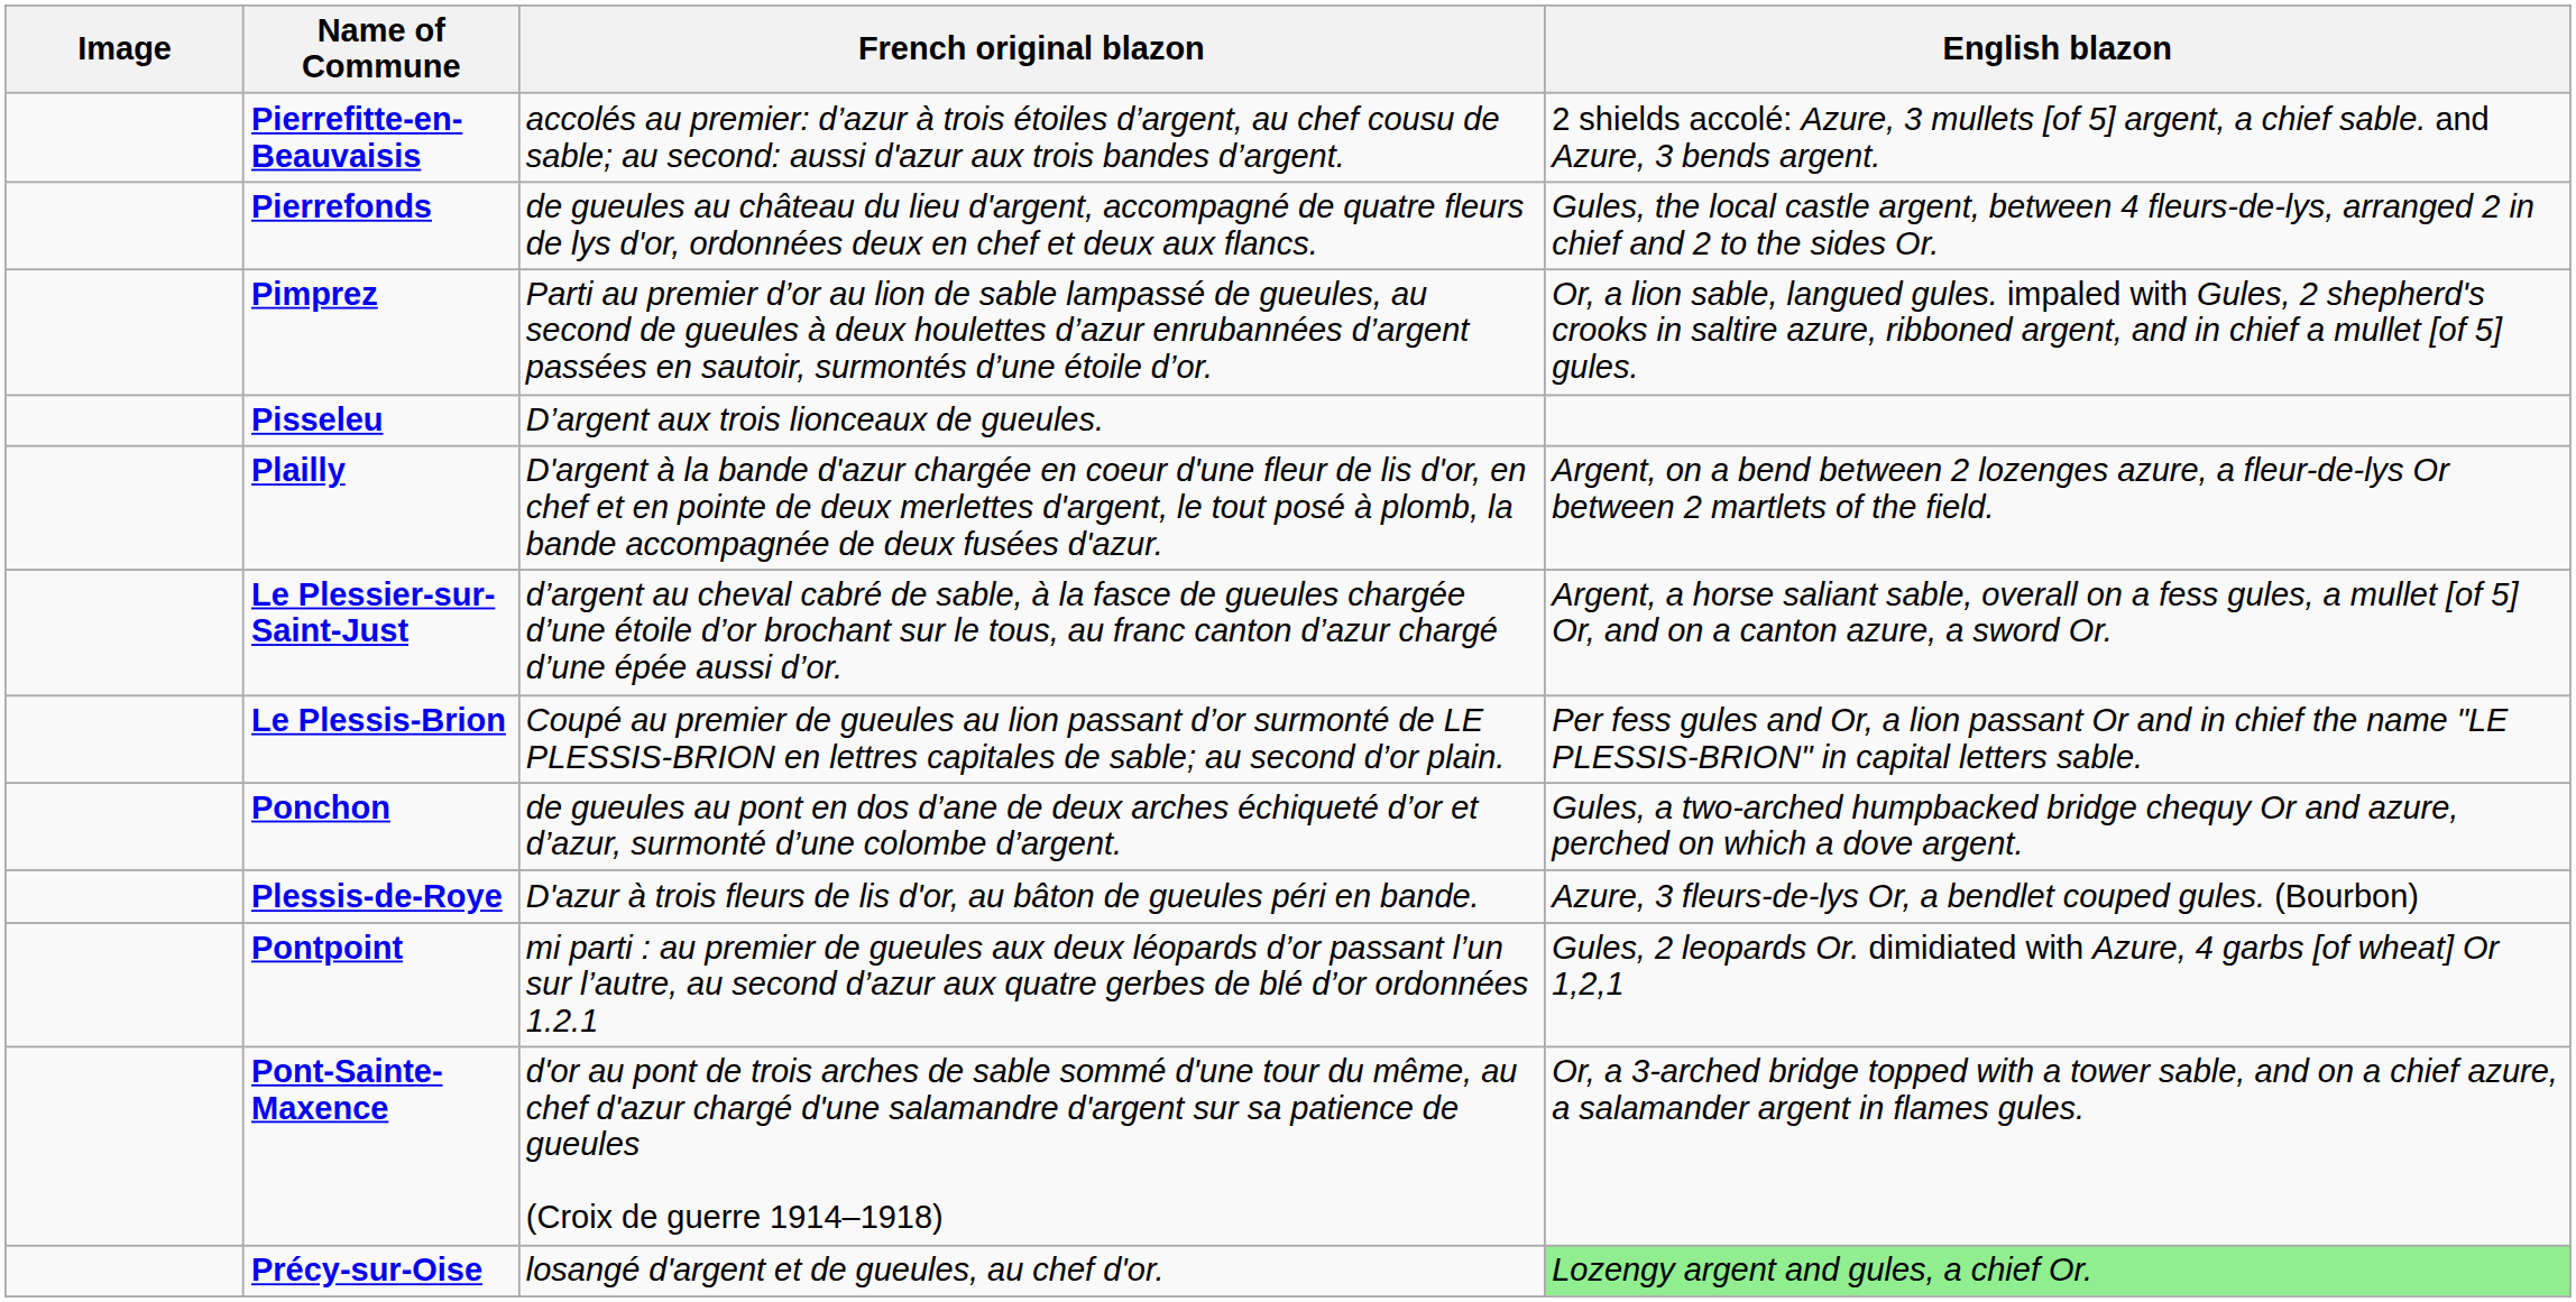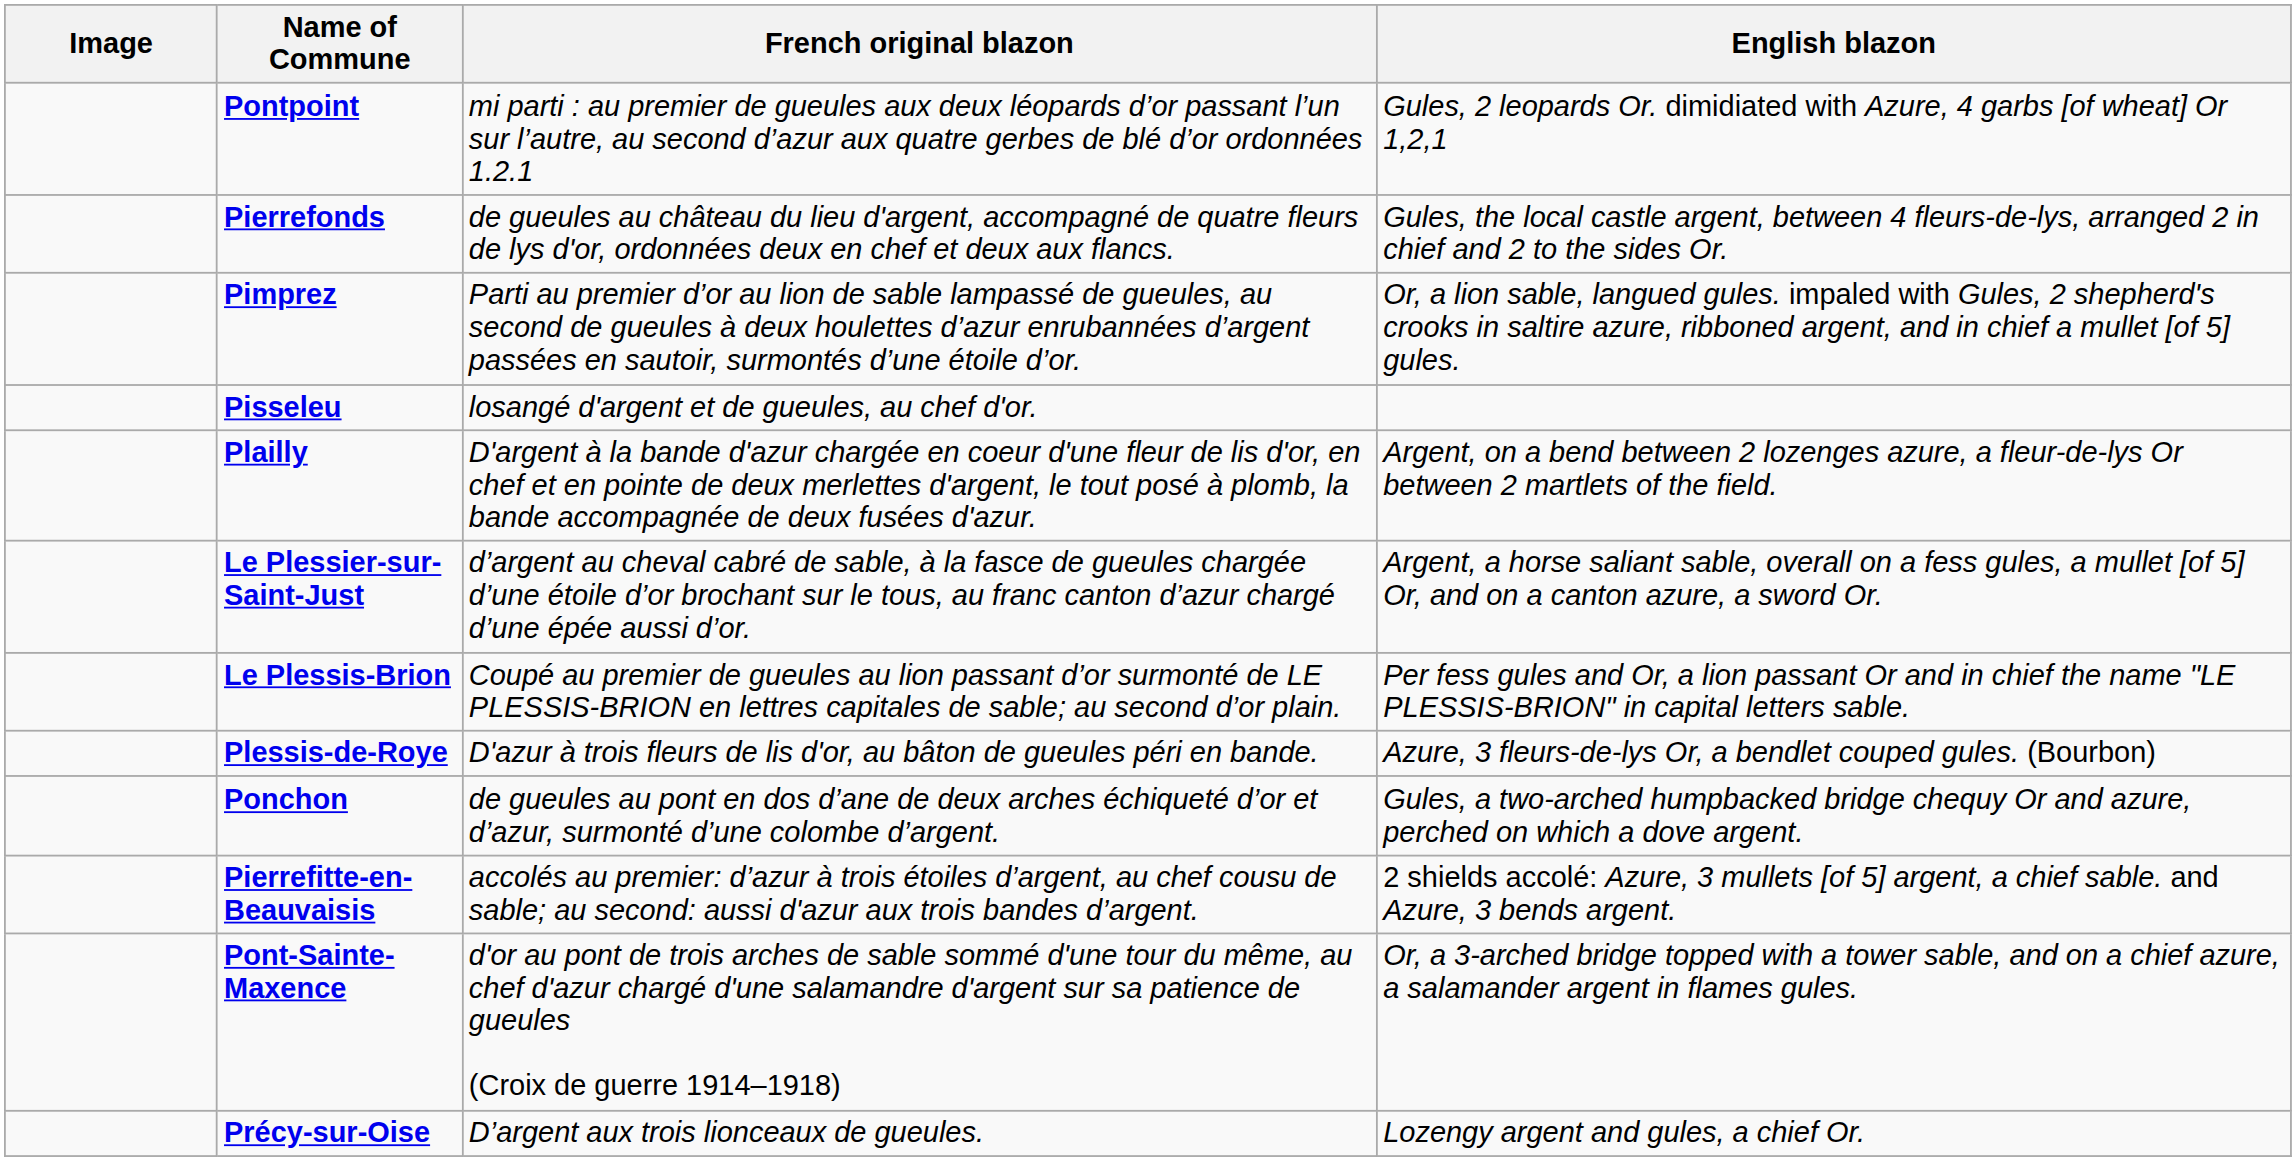 <table class="wikitable" width="100%">
 <tr>
 <th width="110">Image</th>
 <th>Name of Commune</th>
 <th width="40%">French original blazon</th>
 <th width="40%">English blazon</th>
 </tr>
 <tr valign=top>
 <td align=center><br></td>
-<td><strong><a href='#'>Pierrefitte-en-Beauvaisis</a></strong></td>
-<td><em>accolés au premier: d’azur à trois étoiles d’argent, au chef cousu de sable; au second: aussi d'azur aux trois bandes d’argent.</em></td>
-<td>2 shields accolé: <em>Azure, 3 mullets [of 5] argent, a chief sable.</em> and <em>Azure, 3 bends argent.</em></td>
+<td><strong><a href='#'>Pontpoint</a></strong></td>
+<td><em>mi parti : au premier de gueules aux deux léopards d’or passant l’un sur l’autre, au second d’azur aux quatre gerbes de blé d’or ordonnées 1.2.1</em></td>
+<td><em>Gules, 2 leopards Or.</em> dimidiated with <em>Azure, 4 garbs [of wheat] Or 1,2,1</em></td>
 </tr>
 <tr valign=top>
 <td align=center></td>
 <td><strong><a href='#'>Pierrefonds</a></strong></td>
 <td><em>de gueules au château du lieu d'argent, accompagné de quatre fleurs de lys d'or, ordonnées deux en chef et deux aux flancs.</em></td>
 <td><em>Gules, the local castle argent, between 4 fleurs-de-lys, arranged 2 in chief and 2 to the sides Or.</em></td>
 </tr>
 <tr valign=top>
 <td align=center><br></td>
 <td><strong><a href='#'>Pimprez</a></strong></td>
 <td><em>Parti au premier d’or au lion de sable lampassé de gueules, au second de gueules à deux houlettes d’azur enrubannées d’argent passées en sautoir, surmontés d’une étoile d’or.</em></td>
 <td><em>Or, a lion sable, langued gules.</em> impaled with <em>Gules, 2 shepherd's crooks in saltire azure, ribboned argent, and in chief a mullet [of 5] gules.</em></td>
 </tr>
 <tr valign=top>
 <td align=center><br></td>
 <td><strong><a href='#'>Pisseleu</a></strong></td>
-<td><em>D’argent aux trois lionceaux de gueules.</em></td>
+<td><em>losangé d'argent et de gueules, au chef d'or.</em></td>
 <td></td>
 </tr>
 <tr valign=top>
 <td align=center><br></td>
 <td><strong><a href='#'>Plailly</a></strong></td>
 <td><em>D'argent à la bande d'azur chargée en coeur d'une fleur de lis d'or, en chef et en pointe de deux merlettes d'argent, le tout posé à plomb, la bande accompagnée de deux fusées d'azur.</em> </td>
 <td><em>Argent, on a bend between 2 lozenges azure, a fleur-de-lys Or between 2 martlets of the field.</em></td>
 </tr>
 <tr valign=top>
 <td align=center><br></td>
 <td><strong><a href='#'>Le Plessier-sur-Saint-Just</a></strong></td>
 <td><em>d’argent au cheval cabré de sable, à la fasce de gueules chargée d’une étoile d’or brochant sur le tous, au franc canton d’azur chargé d’une épée aussi d’or.</em></td>
 <td><em>Argent, a horse saliant sable, overall on a fess gules, a mullet [of 5] Or, and on a canton azure, a sword Or.</em></td>
 </tr>
 <tr valign=top>
 <td align=center><br></td>
 <td><strong><a href='#'>Le Plessis-Brion</a></strong></td>
 <td><em>Coupé au premier de gueules au lion passant d’or surmonté de LE PLESSIS-BRION en lettres capitales de sable; au second d’or plain.</em></td>
 <td><em>Per fess gules and Or, a lion passant Or and in chief the name "LE PLESSIS-BRION" in capital letters sable.</em></td>
 </tr>
 <tr valign=top>
-<td align=center><br></td>
-<td><strong><a href='#'>Ponchon</a></strong></td>
-<td><em>de gueules au pont en dos d’ane de deux arches échiqueté d’or et d’azur, surmonté d’une colombe d’argent.</em></td>
-<td><em>Gules, a two-arched humpbacked bridge chequy Or and azure, perched on which a dove argent.</em></td>
-</tr>
-<tr valign=top>
 <td align=center></td>
 <td><strong><a href='#'>Plessis-de-Roye</a></strong></td>
 <td><em>D'azur à trois fleurs de lis d'or, au bâton de gueules péri en bande.</em></td>
 <td><em>Azure, 3 fleurs-de-lys Or, a bendlet couped gules.</em> (Bourbon)</td>
 </tr>
 <tr valign=top>
 <td align=center><br></td>
-<td><strong><a href='#'>Pontpoint</a></strong></td>
-<td><em>mi parti : au premier de gueules aux deux léopards d’or passant l’un sur l’autre, au second d’azur aux quatre gerbes de blé d’or ordonnées 1.2.1</em></td>
-<td><em>Gules, 2 leopards Or.</em> dimidiated with <em>Azure, 4 garbs [of wheat] Or 1,2,1</em></td>
+<td><strong><a href='#'>Ponchon</a></strong></td>
+<td><em>de gueules au pont en dos d’ane de deux arches échiqueté d’or et d’azur, surmonté d’une colombe d’argent.</em></td>
+<td><em>Gules, a two-arched humpbacked bridge chequy Or and azure, perched on which a dove argent.</em></td>
+</tr>
+<tr valign=top>
+<td align=center><br></td>
+<td><strong><a href='#'>Pierrefitte-en-Beauvaisis</a></strong></td>
+<td><em>accolés au premier: d’azur à trois étoiles d’argent, au chef cousu de sable; au second: aussi d'azur aux trois bandes d’argent.</em></td>
+<td>2 shields accolé: <em>Azure, 3 mullets [of 5] argent, a chief sable.</em> and <em>Azure, 3 bends argent.</em></td>
 </tr>
 <tr valign=top>
 <td align=center></td>
 <td><strong><a href='#'>Pont-Sainte-Maxence</a></strong></td>
 <td><em>d'or au pont de trois arches de sable sommé d'une tour du même, au chef d'azur chargé d'une salamandre d'argent sur sa patience de gueules</em> <br><br>(Croix de guerre 1914–1918)</td>
 <td><em>Or, a 3-arched bridge topped with a tower sable, and on a chief azure, a salamander argent in flames gules.</em></td>
 </tr>
 <tr valign=top>
 <td align=center></td>
 <td><strong><a href='#'>Précy-sur-Oise</a></strong></td>
-<td><em>losangé d'argent et de gueules, au chef d'or.</em></td>
-<td style="background: lightgreen;"><em>Lozengy argent and gules, a chief Or.</em></td>
+<td><em>D’argent aux trois lionceaux de gueules.</em></td>
+<td><em>Lozengy argent and gules, a chief Or.</em></td>
 </tr>
 </table>
